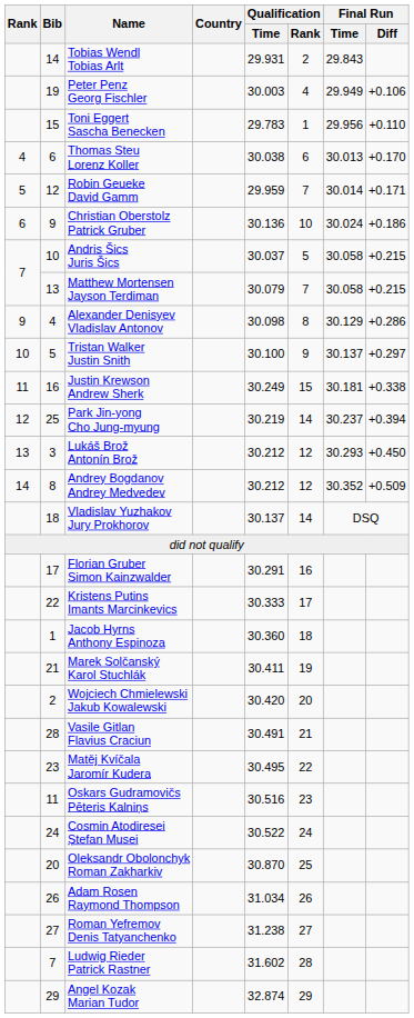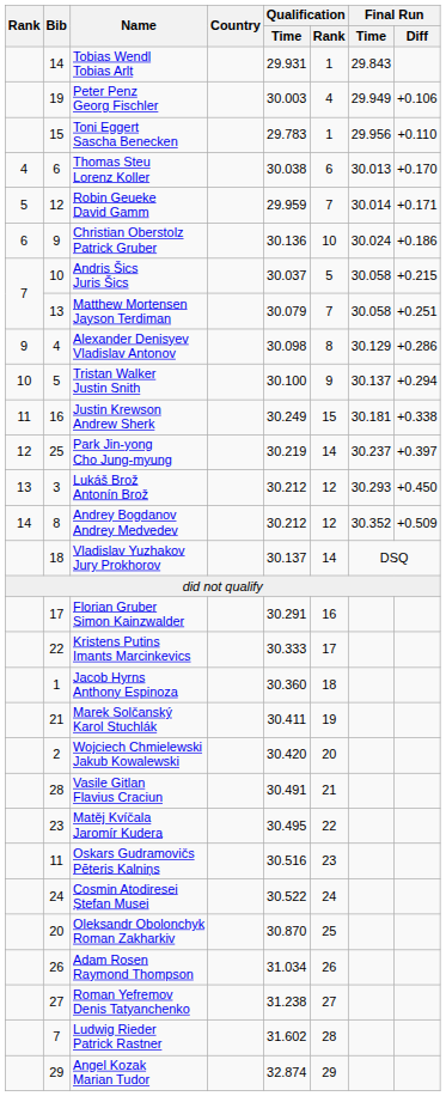 <table class="wikitable sortable" style="text-align:center">
 <tr>
 <th rowspan="2">Rank</th>
 <th rowspan="2">Bib</th>
 <th rowspan="2">Name</th>
 <th rowspan="2">Country</th>
 <th colspan="2">Qualification</th>
 <th colspan="2">Final Run</th>
 </tr>
 <tr>
 <th>Time</th>
 <th>Rank</th>
 <th>Time</th>
 <th>Diff</th>
 </tr>
 <tr>
 <td></td>
 <td>14</td>
 <td align=left><a href='#'>Tobias Wendl</a><br><a href='#'>Tobias Arlt</a></td>
 <td align=left></td>
 <td>29.931</td>
-<td>2</td>
+<td>1</td>
 <td>29.843</td>
 <td></td>
 </tr>
 <tr>
 <td></td>
 <td>19</td>
 <td align=left><a href='#'>Peter Penz</a><br><a href='#'>Georg Fischler</a></td>
 <td align=left></td>
 <td>30.003</td>
 <td>4</td>
 <td>29.949</td>
 <td>+0.106</td>
 </tr>
 <tr>
 <td></td>
 <td>15</td>
 <td align=left><a href='#'>Toni Eggert</a><br><a href='#'>Sascha Benecken</a></td>
 <td align=left></td>
 <td>29.783</td>
 <td>1</td>
 <td>29.956</td>
 <td>+0.110</td>
 </tr>
 <tr>
 <td>4</td>
 <td>6</td>
 <td align=left><a href='#'>Thomas Steu</a><br><a href='#'>Lorenz Koller</a></td>
 <td align=left></td>
 <td>30.038</td>
 <td>6</td>
 <td>30.013</td>
 <td>+0.170</td>
 </tr>
 <tr>
 <td>5</td>
 <td>12</td>
 <td align=left><a href='#'>Robin Geueke</a><br><a href='#'>David Gamm</a></td>
 <td align=left></td>
 <td>29.959</td>
 <td>7</td>
 <td>30.014</td>
 <td>+0.171</td>
 </tr>
 <tr>
 <td>6</td>
 <td>9</td>
 <td align=left><a href='#'>Christian Oberstolz</a><br><a href='#'>Patrick Gruber</a></td>
 <td align=left></td>
 <td>30.136</td>
 <td>10</td>
 <td>30.024</td>
 <td>+0.186</td>
 </tr>
 <tr>
 <td rowspan=2>7</td>
 <td>10</td>
 <td align=left><a href='#'>Andris Šics</a><br><a href='#'>Juris Šics</a></td>
 <td align=left></td>
 <td>30.037</td>
 <td>5</td>
 <td>30.058</td>
 <td>+0.215</td>
 </tr>
 <tr>
 <td>13</td>
 <td align=left><a href='#'>Matthew Mortensen</a><br><a href='#'>Jayson Terdiman</a></td>
 <td align=left></td>
 <td>30.079</td>
 <td>7</td>
 <td>30.058</td>
-<td>+0.215</td>
+<td>+0.251</td>
 </tr>
 <tr>
 <td>9</td>
 <td>4</td>
 <td align=left><a href='#'>Alexander Denisyev</a><br><a href='#'>Vladislav Antonov</a></td>
 <td align=left></td>
 <td>30.098</td>
 <td>8</td>
 <td>30.129</td>
 <td>+0.286</td>
 </tr>
 <tr>
 <td>10</td>
 <td>5</td>
 <td align=left><a href='#'>Tristan Walker</a><br><a href='#'>Justin Snith</a></td>
 <td align=left></td>
 <td>30.100</td>
 <td>9</td>
 <td>30.137</td>
-<td>+0.297</td>
+<td>+0.294</td>
 </tr>
 <tr>
 <td>11</td>
 <td>16</td>
 <td align=left><a href='#'>Justin Krewson</a><br><a href='#'>Andrew Sherk</a></td>
 <td align=left></td>
 <td>30.249</td>
 <td>15</td>
 <td>30.181</td>
 <td>+0.338</td>
 </tr>
 <tr>
 <td>12</td>
 <td>25</td>
 <td align=left><a href='#'>Park Jin-yong</a><br><a href='#'>Cho Jung-myung</a></td>
 <td align=left></td>
 <td>30.219</td>
 <td>14</td>
 <td>30.237</td>
-<td>+0.394</td>
+<td>+0.397</td>
 </tr>
 <tr>
 <td>13</td>
 <td>3</td>
 <td align=left><a href='#'>Lukáš Brož</a><br><a href='#'>Antonín Brož</a></td>
 <td align=left></td>
 <td>30.212</td>
 <td>12</td>
 <td>30.293</td>
 <td>+0.450</td>
 </tr>
 <tr>
 <td>14</td>
 <td>8</td>
 <td align=left><a href='#'>Andrey Bogdanov</a><br><a href='#'>Andrey Medvedev</a></td>
 <td align=left></td>
 <td>30.212</td>
 <td>12</td>
 <td>30.352</td>
 <td>+0.509</td>
 </tr>
 <tr>
 <td></td>
 <td>18</td>
 <td align=left><a href='#'>Vladislav Yuzhakov</a><br><a href='#'>Jury Prokhorov</a></td>
 <td align=left></td>
 <td>30.137</td>
 <td>14</td>
 <td colspan=2>DSQ</td>
 </tr>
 <tr>
 <td colspan=8 style="background:#EFEFEF"><em>did not qualify</em></td>
 </tr>
 <tr>
 <td></td>
 <td>17</td>
 <td align=left><a href='#'>Florian Gruber</a><br><a href='#'>Simon Kainzwalder</a></td>
 <td align=left></td>
 <td>30.291</td>
 <td>16</td>
 <td></td>
 <td></td>
 </tr>
 <tr>
 <td></td>
 <td>22</td>
 <td align=left><a href='#'>Kristens Putins</a><br><a href='#'>Imants Marcinkevics</a></td>
 <td align=left></td>
 <td>30.333</td>
 <td>17</td>
 <td></td>
 <td></td>
 </tr>
 <tr>
 <td></td>
 <td>1</td>
 <td align=left><a href='#'>Jacob Hyrns</a><br><a href='#'>Anthony Espinoza</a></td>
 <td align=left></td>
 <td>30.360</td>
 <td>18</td>
 <td></td>
 <td></td>
 </tr>
 <tr>
 <td></td>
 <td>21</td>
 <td align=left><a href='#'>Marek Solčanský</a><br><a href='#'>Karol Stuchlák</a></td>
 <td align=left></td>
 <td>30.411</td>
 <td>19</td>
 <td></td>
 <td></td>
 </tr>
 <tr>
 <td></td>
 <td>2</td>
 <td align=left><a href='#'>Wojciech Chmielewski</a><br><a href='#'>Jakub Kowalewski</a></td>
 <td align=left></td>
 <td>30.420</td>
 <td>20</td>
 <td></td>
 <td></td>
 </tr>
 <tr>
 <td></td>
 <td>28</td>
 <td align=left><a href='#'>Vasile Gitlan</a><br><a href='#'>Flavius Craciun</a></td>
 <td align=left></td>
 <td>30.491</td>
 <td>21</td>
 <td></td>
 <td></td>
 </tr>
 <tr>
 <td></td>
 <td>23</td>
 <td align=left><a href='#'>Matěj Kvíčala</a><br><a href='#'>Jaromír Kudera</a></td>
 <td align=left></td>
 <td>30.495</td>
 <td>22</td>
 <td></td>
 <td></td>
 </tr>
 <tr>
 <td></td>
 <td>11</td>
 <td align=left><a href='#'>Oskars Gudramovičs</a><br><a href='#'>Pēteris Kalniņs</a></td>
 <td align=left></td>
 <td>30.516</td>
 <td>23</td>
 <td></td>
 <td></td>
 </tr>
 <tr>
 <td></td>
 <td>24</td>
 <td align=left><a href='#'>Cosmin Atodiresei</a><br><a href='#'>Ștefan Musei</a></td>
 <td align=left></td>
 <td>30.522</td>
 <td>24</td>
 <td></td>
 <td></td>
 </tr>
 <tr>
 <td></td>
 <td>20</td>
 <td align=left><a href='#'>Oleksandr Obolonchyk</a><br><a href='#'>Roman Zakharkiv</a></td>
 <td align=left></td>
 <td>30.870</td>
 <td>25</td>
 <td></td>
 <td></td>
 </tr>
 <tr>
 <td></td>
 <td>26</td>
 <td align=left><a href='#'>Adam Rosen</a><br><a href='#'>Raymond Thompson</a></td>
 <td align=left></td>
 <td>31.034</td>
 <td>26</td>
 <td></td>
 <td></td>
 </tr>
 <tr>
 <td></td>
 <td>27</td>
 <td align=left><a href='#'>Roman Yefremov</a><br><a href='#'>Denis Tatyanchenko</a></td>
 <td align=left></td>
 <td>31.238</td>
 <td>27</td>
 <td></td>
 <td></td>
 </tr>
 <tr>
 <td></td>
 <td>7</td>
 <td align=left><a href='#'>Ludwig Rieder</a><br><a href='#'>Patrick Rastner</a></td>
 <td align=left></td>
 <td>31.602</td>
 <td>28</td>
 <td></td>
 <td></td>
 </tr>
 <tr>
 <td></td>
 <td>29</td>
 <td align=left><a href='#'>Angel Kozak</a><br><a href='#'>Marian Tudor</a></td>
 <td align=left></td>
 <td>32.874</td>
 <td>29</td>
 <td></td>
 <td></td>
 </tr>
 </table>
